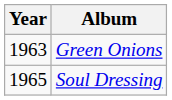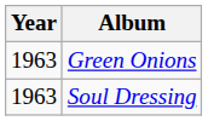 <table class="wikitable">
 <tr>
 <th>Year</th>
 <th>Album</th>
 </tr>
 <tr>
 <td>1963</td>
 <td><em><a href='#'>Green Onions</a></em></td>
 </tr>
 <tr>
-<td>1965</td>
+<td>1963</td>
 <td><em><a href='#'>Soul Dressing</a></em></td>
 </tr>
 </table>
